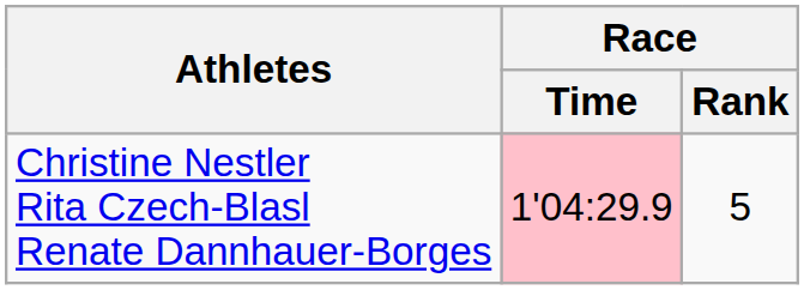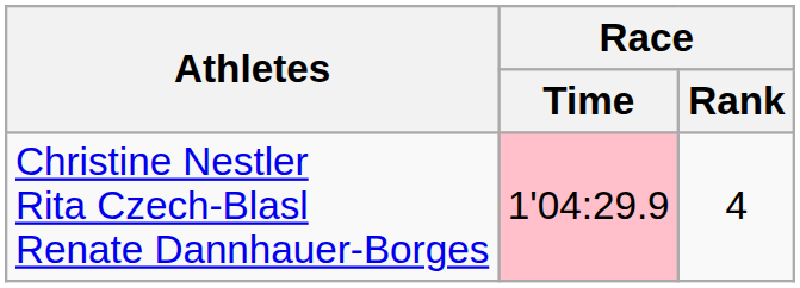 <table class="wikitable" border="1" style="font-size:90%">
 <tr>
 <th rowspan=2>Athletes</th>
 <th colspan=2>Race</th>
 </tr>
 <tr>
 <th>Time</th>
 <th>Rank</th>
 </tr>
 <tr>
 <td><a href='#'>Christine Nestler</a><br><a href='#'>Rita Czech-Blasl</a><br><a href='#'>Renate Dannhauer-Borges</a></td>
 <td align=center style="background: pink;">1'04:29.9</td>
-<td align=center>5</td>
+<td align=center>4</td>
 </tr>
 </table>
